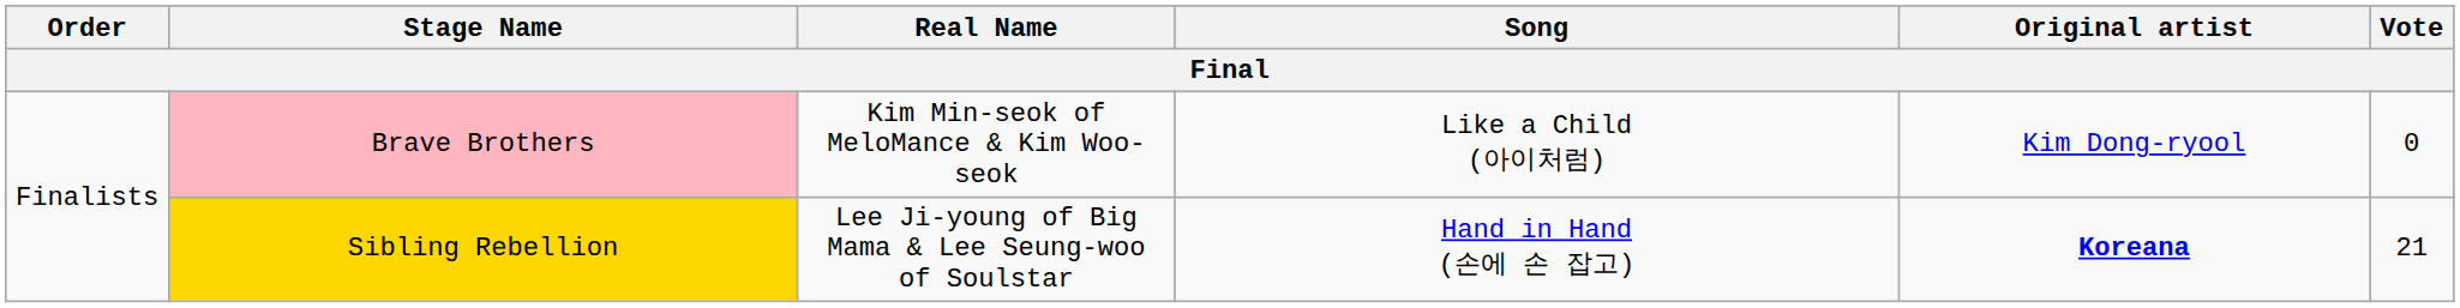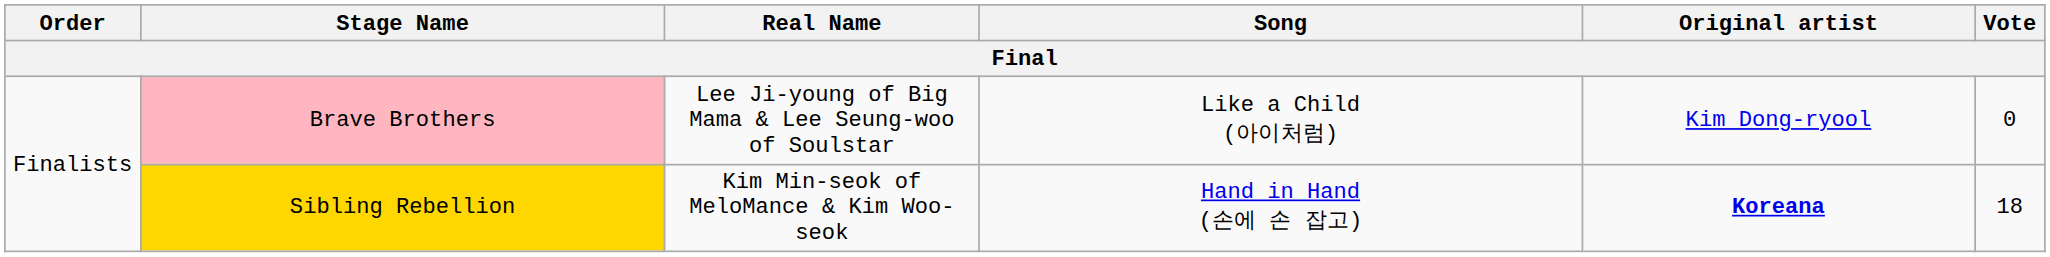 <table class="wikitable" style="text-align:center; width:95%;">
 <tr>
 <th style="width:1%;">Order</th>
 <th style="width:20%;">Stage Name</th>
 <th style="width:12%;">Real Name</th>
 <th style="width:23%;">Song</th>
 <th style="width:15%;">Original artist</th>
 <th style="width:1%;">Vote</th>
 </tr>
 <tr>
 <th colspan=6>Final</th>
 </tr>
 <tr>
 <td rowspan=2>Finalists</td>
 <td bgcolor="lightpink">Brave Brothers</td>
-<td>Kim Min-seok of MeloMance & Kim Woo-seok</td>
+<td>Lee Ji-young of Big Mama & Lee Seung-woo of Soulstar</td>
 <td>Like a Child<br>(아이처럼)</td>
 <td><a href='#'>Kim Dong-ryool</a></td>
 <td>0</td>
 </tr>
 <tr>
 <td bgcolor="gold">Sibling Rebellion</td>
-<td>Lee Ji-young of Big Mama & Lee Seung-woo of Soulstar</td>
+<td>Kim Min-seok of MeloMance & Kim Woo-seok</td>
 <td><a href='#'>Hand in Hand</a><br>(손에 손 잡고)</td>
 <td><strong><a href='#'>Koreana</a></strong></td>
-<td>21</td>
+<td>18</td>
 </tr>
 </table>
